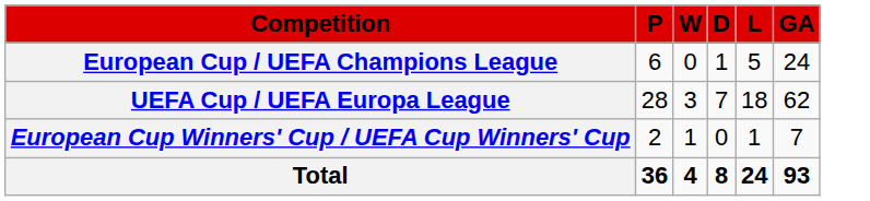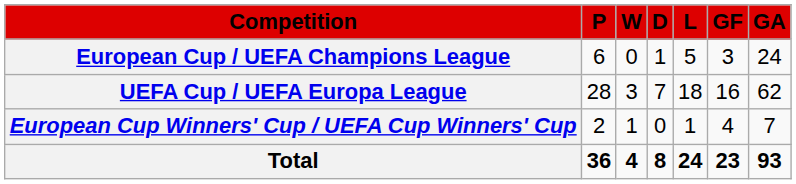 <table class="sortable plainrowheaders wikitable">
 <tr>
 <th scope="col" style="background:#d00;"><span>Competition</span></th>
 <th scope="col" style="background:#d00;"><span>P</span></th>
 <th scope="col" style="background:#d00;"><span>W</span></th>
 <th scope="col" style="background:#d00;"><span>D</span></th>
 <th scope="col" style="background:#d00;"><span>L</span></th>
+<th scope="col" style="background:#d00;"><span>GF</span></th>
 <th scope="col" style="background:#d00;"><span>GA</span></th>
 </tr>
 <tr>
 <th scope="row"><a href='#'>European Cup / UEFA Champions League</a></th>
 <td align=center>6</td>
 <td align=center>0</td>
 <td align=center>1</td>
 <td align=center>5</td>
+<td align=center>3</td>
 <td align=center>24</td>
 </tr>
 <tr>
 <th scope="row"><a href='#'>UEFA Cup / UEFA Europa League</a></th>
 <td align=center>28</td>
 <td align=center>3</td>
 <td align=center>7</td>
 <td align=center>18</td>
+<td align=center>16</td>
 <td align=center>62</td>
 </tr>
 <tr>
 <th scope="row"><em><a href='#'>European Cup Winners' Cup / UEFA Cup Winners' Cup</a></em></th>
 <td align=center>2</td>
 <td align=center>1</td>
 <td align=center>0</td>
 <td align=center>1</td>
+<td align=center>4</td>
 <td align=center>7</td>
 </tr>
 <tr class="sortbottom">
 <th scope="row"><strong>Total</strong></th>
 <td align=center><strong>36</strong></td>
 <td align=center><strong>4</strong></td>
 <td align=center><strong>8</strong></td>
 <td align=center><strong>24</strong></td>
+<td align=center><strong>23</strong></td>
 <td align=center><strong>93</strong></td>
 </tr>
 </table>
